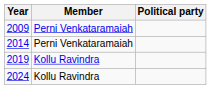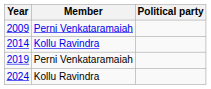 <table class="wikitable sortable">
 <tr>
 <th>Year</th>
 <th>Member</th>
 <th colspan="2">Political party</th>
 </tr>
 <tr>
 <td><a href='#'>2009</a></td>
 <td><a href='#'>Perni Venkataramaiah</a></td>
 <td></td>
 </tr>
 <tr>
 <td><a href='#'>2014</a></td>
-<td>Perni Venkataramaiah</td>
+<td><a href='#'>Kollu Ravindra</a></td>
 <td></td>
 </tr>
 <tr>
 <td><a href='#'>2019</a></td>
-<td><a href='#'>Kollu Ravindra</a></td>
+<td>Perni Venkataramaiah</td>
 <td></td>
 </tr>
 <tr>
 <td><a href='#'>2024</a></td>
 <td>Kollu Ravindra</td>
 <td></td>
 </tr>
 </table>
